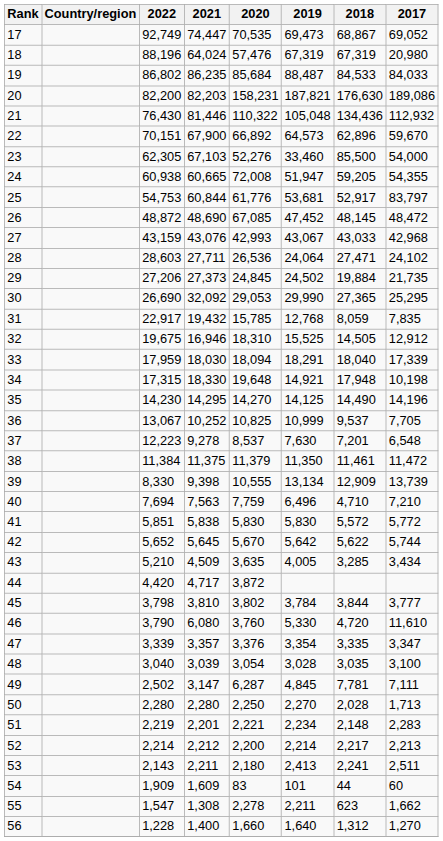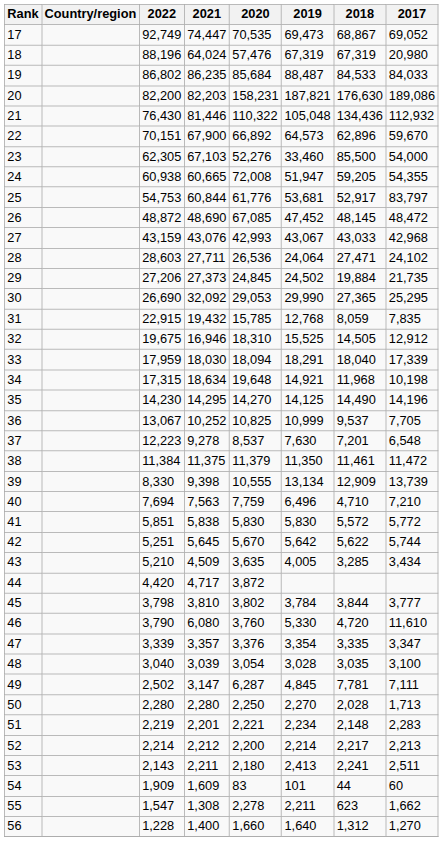 <table class="wikitable sortable">
 <tr>
 <th>Rank</th>
 <th>Country/region</th>
 <th>2022</th>
 <th>2021</th>
 <th>2020</th>
 <th>2019</th>
 <th>2018</th>
 <th>2017</th>
 </tr>
 <tr>
 <td>17</td>
 <td></td>
 <td align="left">92,749</td>
 <td align="left">74,447</td>
 <td align="left">70,535</td>
 <td align="left">69,473</td>
 <td align="left">68,867</td>
 <td align="left">69,052</td>
 </tr>
 <tr>
 <td>18</td>
 <td></td>
 <td align="left">88,196</td>
 <td align="left">64,024</td>
 <td align="left">57,476</td>
 <td align="left">67,319</td>
 <td align="left">67,319</td>
 <td align="left">20,980</td>
 </tr>
 <tr>
 <td>19</td>
 <td></td>
 <td align="left">86,802</td>
 <td align="left">86,235</td>
 <td align="left">85,684</td>
 <td align="left">88,487</td>
 <td align="left">84,533</td>
 <td align="left">84,033</td>
 </tr>
 <tr>
 <td>20</td>
 <td></td>
 <td align="left">82,200</td>
 <td align="left">82,203</td>
 <td align="left">158,231</td>
 <td align="left">187,821</td>
 <td align="left">176,630</td>
 <td align="left">189,086</td>
 </tr>
 <tr>
 <td>21</td>
 <td></td>
 <td align="left">76,430</td>
 <td align="left">81,446</td>
 <td align="left">110,322</td>
 <td align="left">105,048</td>
 <td align="left">134,436</td>
 <td align="left">112,932</td>
 </tr>
 <tr>
 <td>22</td>
 <td></td>
 <td align="left">70,151</td>
 <td align="left">67,900</td>
 <td align="left">66,892</td>
 <td align="left">64,573</td>
 <td align="left">62,896</td>
 <td align="left">59,670</td>
 </tr>
 <tr>
 <td>23</td>
 <td></td>
 <td align="left">62,305</td>
 <td align="left">67,103</td>
 <td align="left">52,276</td>
 <td align="left">33,460</td>
 <td align="left">85,500</td>
 <td align="left">54,000</td>
 </tr>
 <tr>
 <td>24</td>
 <td></td>
 <td align="left">60,938</td>
 <td align="left">60,665</td>
 <td align="left">72,008</td>
 <td align="left">51,947</td>
 <td align="left">59,205</td>
 <td align="left">54,355</td>
 </tr>
 <tr>
 <td>25</td>
 <td></td>
 <td align="left">54,753</td>
 <td align="left">60,844</td>
 <td align="left">61,776</td>
 <td align="left">53,681</td>
 <td align="left">52,917</td>
 <td align="left">83,797</td>
 </tr>
 <tr>
 <td>26</td>
 <td></td>
 <td align="left">48,872</td>
 <td align="left">48,690</td>
 <td align="left">67,085</td>
 <td align="left">47,452</td>
 <td align="left">48,145</td>
 <td align="left">48,472</td>
 </tr>
 <tr>
 <td>27</td>
 <td></td>
 <td align="left">43,159</td>
 <td align="left">43,076</td>
 <td align="left">42,993</td>
 <td align="left">43,067</td>
 <td align="left">43,033</td>
 <td align="left">42,968</td>
 </tr>
 <tr>
 <td>28</td>
 <td></td>
 <td align="left">28,603</td>
 <td align="left">27,711</td>
 <td align="left">26,536</td>
 <td align="left">24,064</td>
 <td align="left">27,471</td>
 <td align="left">24,102</td>
 </tr>
 <tr>
 <td>29</td>
 <td></td>
 <td align="left">27,206</td>
 <td align="left">27,373</td>
 <td align="left">24,845</td>
 <td align="left">24,502</td>
 <td align="left">19,884</td>
 <td align="left">21,735</td>
 </tr>
 <tr>
 <td>30</td>
 <td></td>
 <td align="left">26,690</td>
 <td align="left">32,092</td>
 <td align="left">29,053</td>
 <td align="left">29,990</td>
 <td align="left">27,365</td>
 <td align="left">25,295</td>
 </tr>
 <tr>
 <td>31</td>
 <td></td>
-<td align="left">22,917</td>
+<td align="left">22,915</td>
 <td align="left">19,432</td>
 <td align="left">15,785</td>
 <td align="left">12,768</td>
 <td align="left">8,059</td>
 <td align="left">7,835</td>
 </tr>
 <tr>
 <td>32</td>
 <td></td>
 <td align="left">19,675</td>
 <td align="left">16,946</td>
 <td align="left">18,310</td>
 <td align="left">15,525</td>
 <td align="left">14,505</td>
 <td align="left">12,912</td>
 </tr>
 <tr>
 <td>33</td>
 <td></td>
 <td align="left">17,959</td>
 <td align="left">18,030</td>
 <td align="left">18,094</td>
 <td align="left">18,291</td>
 <td align="left">18,040</td>
 <td align="left">17,339</td>
 </tr>
 <tr>
 <td>34</td>
 <td></td>
 <td align="left">17,315</td>
-<td align="left">18,330</td>
+<td align="left">18,634</td>
 <td align="left">19,648</td>
 <td align="left">14,921</td>
-<td align="left">17,948</td>
+<td align="left">11,968</td>
 <td align="left">10,198</td>
 </tr>
 <tr>
 <td>35</td>
 <td></td>
 <td align="left">14,230</td>
 <td align="left">14,295</td>
 <td align="left">14,270</td>
 <td align="left">14,125</td>
 <td align="left">14,490</td>
 <td align="left">14,196</td>
 </tr>
 <tr>
 <td>36</td>
 <td></td>
 <td align="left">13,067</td>
 <td align="left">10,252</td>
 <td align="left">10,825</td>
 <td align="left">10,999</td>
 <td align="left">9,537</td>
 <td align="left">7,705</td>
 </tr>
 <tr>
 <td>37</td>
 <td></td>
 <td align="left">12,223</td>
 <td align="left">9,278</td>
 <td align="left">8,537</td>
 <td align="left">7,630</td>
 <td align="left">7,201</td>
 <td align="left">6,548</td>
 </tr>
 <tr>
 <td>38</td>
 <td></td>
 <td align="left">11,384</td>
 <td align="left">11,375</td>
 <td align="left">11,379</td>
 <td align="left">11,350</td>
 <td align="left">11,461</td>
 <td align="left">11,472</td>
 </tr>
 <tr>
 <td>39</td>
 <td></td>
 <td align="left">8,330</td>
 <td align="left">9,398</td>
 <td align="left">10,555</td>
 <td align="left">13,134</td>
 <td align="left">12,909</td>
 <td align="left">13,739</td>
 </tr>
 <tr>
 <td>40</td>
 <td><em></em></td>
 <td align="left">7,694</td>
 <td align="left">7,563</td>
 <td align="left">7,759</td>
 <td align="left">6,496</td>
 <td align="left">4,710</td>
 <td align="left">7,210</td>
 </tr>
 <tr>
 <td>41</td>
 <td></td>
 <td align="left">5,851</td>
 <td align="left">5,838</td>
 <td align="left">5,830</td>
 <td align="left">5,830</td>
 <td align="left">5,572</td>
 <td align="left">5,772</td>
 </tr>
 <tr>
 <td>42</td>
 <td></td>
-<td align="left">5,652</td>
+<td align="left">5,251</td>
 <td align="left">5,645</td>
 <td align="left">5,670</td>
 <td align="left">5,642</td>
 <td align="left">5,622</td>
 <td align="left">5,744</td>
 </tr>
 <tr>
 <td>43</td>
 <td></td>
 <td align="left">5,210</td>
 <td align="left">4,509</td>
 <td align="left">3,635</td>
 <td align="left">4,005</td>
 <td align="left">3,285</td>
 <td align="left">3,434</td>
 </tr>
 <tr>
 <td>44</td>
 <td></td>
 <td align="left">4,420</td>
 <td align="left">4,717</td>
 <td align="left">3,872</td>
 <td align="left"></td>
 <td align="left"></td>
 <td align="left"></td>
 </tr>
 <tr>
 <td>45</td>
 <td></td>
 <td align="left">3,798</td>
 <td align="left">3,810</td>
 <td align="left">3,802</td>
 <td align="left">3,784</td>
 <td align="left">3,844</td>
 <td align="left">3,777</td>
 </tr>
 <tr>
 <td>46</td>
 <td></td>
 <td align="left">3,790</td>
 <td align="left">6,080</td>
 <td align="left">3,760</td>
 <td align="left">5,330</td>
 <td align="left">4,720</td>
 <td align="left">11,610</td>
 </tr>
 <tr>
 <td>47</td>
 <td></td>
 <td align="left">3,339</td>
 <td align="left">3,357</td>
 <td align="left">3,376</td>
 <td align="left">3,354</td>
 <td align="left">3,335</td>
 <td align="left">3,347</td>
 </tr>
 <tr>
 <td>48</td>
 <td></td>
 <td align="left">3,040</td>
 <td align="left">3,039</td>
 <td align="left">3,054</td>
 <td align="left">3,028</td>
 <td align="left">3,035</td>
 <td align="left">3,100</td>
 </tr>
 <tr>
 <td>49</td>
 <td></td>
 <td align="left">2,502</td>
 <td align="left">3,147</td>
 <td align="left">6,287</td>
 <td align="left">4,845</td>
 <td align="left">7,781</td>
 <td align="left">7,111</td>
 </tr>
 <tr>
 <td>50</td>
 <td></td>
 <td align="left">2,280</td>
 <td align="left">2,280</td>
 <td align="left">2,250</td>
 <td align="left">2,270</td>
 <td align="left">2,028</td>
 <td align="left">1,713</td>
 </tr>
 <tr>
 <td>51</td>
 <td></td>
 <td align="left">2,219</td>
 <td align="left">2,201</td>
 <td align="left">2,221</td>
 <td align="left">2,234</td>
 <td align="left">2,148</td>
 <td align="left">2,283</td>
 </tr>
 <tr>
 <td>52</td>
 <td></td>
 <td align="left">2,214</td>
 <td align="left">2,212</td>
 <td align="left">2,200</td>
 <td align="left">2,214</td>
 <td align="left">2,217</td>
 <td align="left">2,213</td>
 </tr>
 <tr>
 <td>53</td>
 <td></td>
 <td align="left">2,143</td>
 <td align="left">2,211</td>
 <td align="left">2,180</td>
 <td align="left">2,413</td>
 <td align="left">2,241</td>
 <td align="left">2,511</td>
 </tr>
 <tr>
 <td>54</td>
 <td></td>
 <td align="left">1,909</td>
 <td align="left">1,609</td>
 <td align="left">83</td>
 <td align="left">101</td>
 <td align="left">44</td>
 <td align="left">60</td>
 </tr>
 <tr>
 <td>55</td>
 <td></td>
 <td align="left">1,547</td>
 <td align="left">1,308</td>
 <td align="left">2,278</td>
 <td align="left">2,211</td>
 <td align="left">623</td>
 <td align="left">1,662</td>
 </tr>
 <tr>
 <td>56</td>
 <td></td>
 <td align="left">1,228</td>
 <td align="left">1,400</td>
 <td align="left">1,660</td>
 <td align="left">1,640</td>
 <td align="left">1,312</td>
 <td align="left">1,270</td>
 </tr>
 <tr>
 </tr>
 </table>
